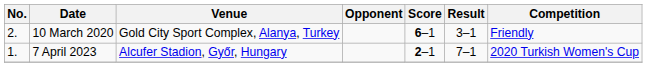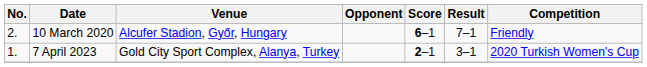 <table class="wikitable">
 <tr>
 <th>No.</th>
 <th>Date</th>
 <th>Venue</th>
 <th>Opponent</th>
 <th>Score</th>
 <th>Result</th>
 <th>Competition</th>
 </tr>
 <tr>
 <td>2.</td>
 <td>10 March 2020</td>
-<td>Gold City Sport Complex, <a href='#'>Alanya</a>, <a href='#'>Turkey</a></td>
+<td><a href='#'>Alcufer Stadion</a>, <a href='#'>Győr</a>, <a href='#'>Hungary</a></td>
 <td></td>
 <td align=center><strong>6</strong>–1</td>
-<td align=center>3–1</td>
+<td align=center>7–1</td>
 <td><a href='#'>Friendly</a></td>
 </tr>
 <tr>
 <td>1.</td>
 <td>7 April 2023</td>
-<td><a href='#'>Alcufer Stadion</a>, <a href='#'>Győr</a>, <a href='#'>Hungary</a></td>
+<td>Gold City Sport Complex, <a href='#'>Alanya</a>, <a href='#'>Turkey</a></td>
 <td></td>
 <td align=center><strong>2</strong>–1</td>
-<td align=center>7–1</td>
+<td align=center>3–1</td>
 <td><a href='#'>2020 Turkish Women's Cup</a></td>
 </tr>
 <tr>
 </tr>
 </table>
